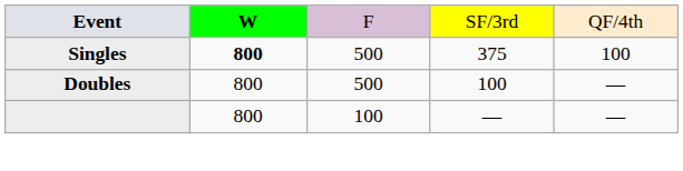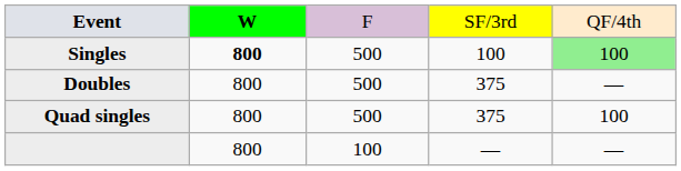 <table class="wikitable" style="font-size:90%;text-align:center;">
 <tr>
 <td style="width:130px; background:#dfe2e9;"><strong>Event</strong></td>
 <td style="width:80px; background:lime;"><strong>W</strong></td>
 <td style="width:85px; background:thistle;">F</td>
 <td style="width:85px; background:#ff0;">SF/3rd</td>
 <td style="width:85px; background:#ffebcd;">QF/4th</td>
 </tr>
 <tr>
 <th style="background:#EDEDED;">Singles</th>
 <td><strong>800</strong></td>
 <td>500</td>
-<td>375</td>
 <td>100</td>
+<td style="background: lightgreen;">100</td>
 </tr>
 <tr>
 <th style="background:#EDEDED;">Doubles</th>
 <td>800</td>
 <td>500</td>
+<td>375</td>
+<td>—</td>
+</tr>
+<tr>
+<th style="background:#EDEDED;">Quad singles</th>
+<td>800</td>
+<td>500</td>
+<td>375</td>
 <td>100</td>
-<td>—</td>
 </tr>
 <tr>
 <th style="background:#EDEDED;"></th>
 <td>800</td>
 <td>100</td>
 <td>—</td>
 <td>—</td>
 </tr>
 </table>
